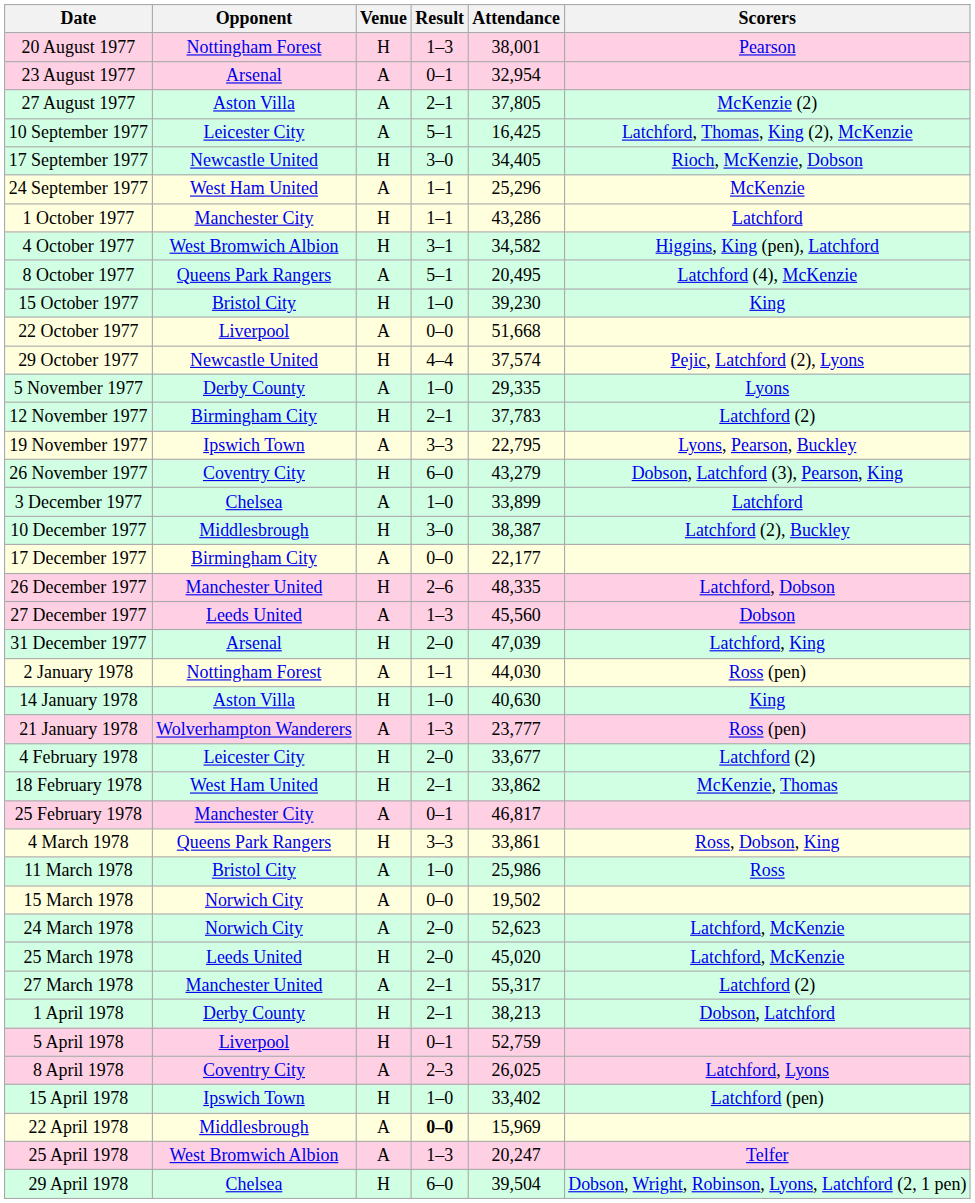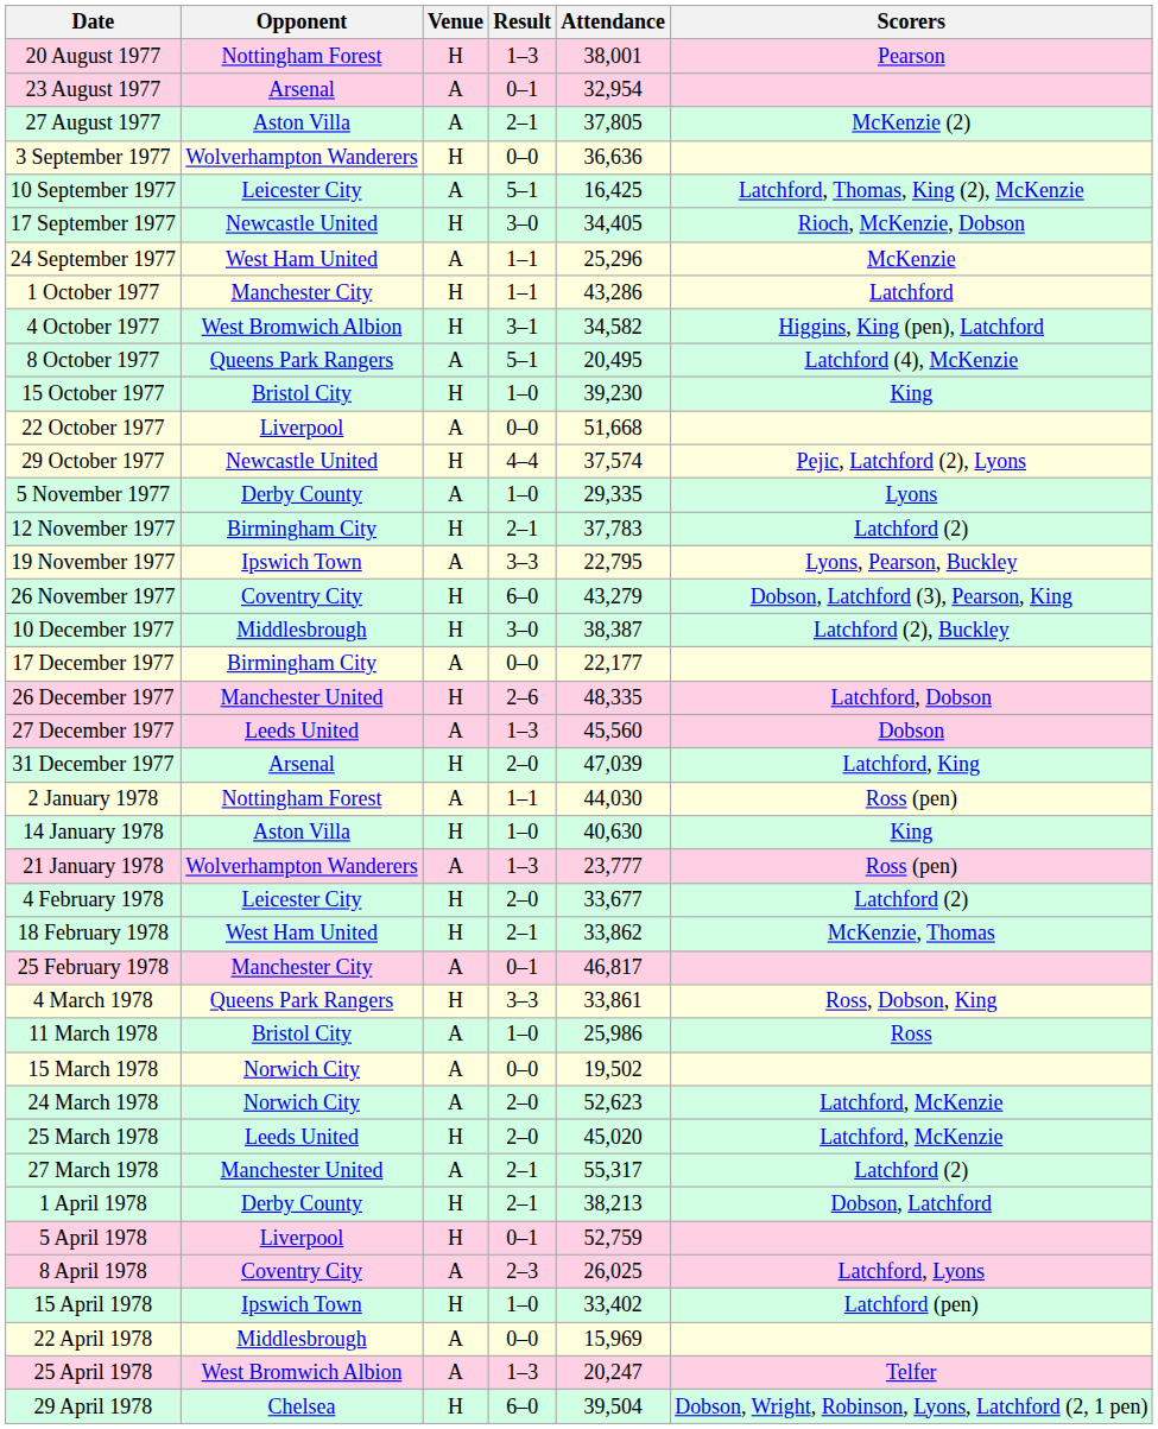 <table class="wikitable sortable" style="text-align:center">
 <tr>
 <th>Date</th>
 <th>Opponent</th>
 <th>Venue</th>
 <th>Result</th>
 <th>Attendance</th>
 <th>Scorers</th>
 </tr>
 <tr style="background-color: #ffd0e3;">
 <td>20 August 1977</td>
 <td><a href='#'>Nottingham Forest</a></td>
 <td>H</td>
 <td>1–3</td>
 <td>38,001</td>
 <td><a href='#'>Pearson</a></td>
 </tr>
 <tr style="background-color: #ffd0e3;">
 <td>23 August 1977</td>
 <td><a href='#'>Arsenal</a></td>
 <td>A</td>
 <td>0–1</td>
 <td>32,954</td>
 <td></td>
 </tr>
 <tr style="background-color: #d0ffe3;">
 <td>27 August 1977</td>
 <td><a href='#'>Aston Villa</a></td>
 <td>A</td>
 <td>2–1</td>
 <td>37,805</td>
 <td><a href='#'>McKenzie</a> (2)</td>
+</tr>
+<tr style="background-color: #ffffdd;">
+<td>3 September 1977</td>
+<td><a href='#'>Wolverhampton Wanderers</a></td>
+<td>H</td>
+<td>0–0</td>
+<td>36,636</td>
+<td></td>
 </tr>
 <tr style="background-color: #d0ffe3;">
 <td>10 September 1977</td>
 <td><a href='#'>Leicester City</a></td>
 <td>A</td>
 <td>5–1</td>
 <td>16,425</td>
 <td><a href='#'>Latchford</a>, <a href='#'>Thomas</a>, <a href='#'>King</a> (2), <a href='#'>McKenzie</a></td>
 </tr>
 <tr style="background-color: #d0ffe3;">
 <td>17 September 1977</td>
 <td><a href='#'>Newcastle United</a></td>
 <td>H</td>
 <td>3–0</td>
 <td>34,405</td>
 <td><a href='#'>Rioch</a>, <a href='#'>McKenzie</a>, <a href='#'>Dobson</a></td>
 </tr>
 <tr style="background-color: #ffffdd;">
 <td>24 September 1977</td>
 <td><a href='#'>West Ham United</a></td>
 <td>A</td>
 <td>1–1</td>
 <td>25,296</td>
 <td><a href='#'>McKenzie</a></td>
 </tr>
 <tr style="background-color: #ffffdd;">
 <td>1 October 1977</td>
 <td><a href='#'>Manchester City</a></td>
 <td>H</td>
 <td>1–1</td>
 <td>43,286</td>
 <td><a href='#'>Latchford</a></td>
 </tr>
 <tr style="background-color: #d0ffe3;">
 <td>4 October 1977</td>
 <td><a href='#'>West Bromwich Albion</a></td>
 <td>H</td>
 <td>3–1</td>
 <td>34,582</td>
 <td><a href='#'>Higgins</a>, <a href='#'>King</a> (pen), <a href='#'>Latchford</a></td>
 </tr>
 <tr style="background-color: #d0ffe3;">
 <td>8 October 1977</td>
 <td><a href='#'>Queens Park Rangers</a></td>
 <td>A</td>
 <td>5–1</td>
 <td>20,495</td>
 <td><a href='#'>Latchford</a> (4), <a href='#'>McKenzie</a></td>
 </tr>
 <tr style="background-color: #d0ffe3;">
 <td>15 October 1977</td>
 <td><a href='#'>Bristol City</a></td>
 <td>H</td>
 <td>1–0</td>
 <td>39,230</td>
 <td><a href='#'>King</a></td>
 </tr>
 <tr style="background-color: #ffffdd;">
 <td>22 October 1977</td>
 <td><a href='#'>Liverpool</a></td>
 <td>A</td>
 <td>0–0</td>
 <td>51,668</td>
 <td></td>
 </tr>
 <tr style="background-color: #ffffdd;">
 <td>29 October 1977</td>
 <td><a href='#'>Newcastle United</a></td>
 <td>H</td>
 <td>4–4</td>
 <td>37,574</td>
 <td><a href='#'>Pejic</a>, <a href='#'>Latchford</a> (2), <a href='#'>Lyons</a></td>
 </tr>
 <tr style="background-color: #d0ffe3;">
 <td>5 November 1977</td>
 <td><a href='#'>Derby County</a></td>
 <td>A</td>
 <td>1–0</td>
 <td>29,335</td>
 <td><a href='#'>Lyons</a></td>
 </tr>
 <tr style="background-color: #d0ffe3;">
 <td>12 November 1977</td>
 <td><a href='#'>Birmingham City</a></td>
 <td>H</td>
 <td>2–1</td>
 <td>37,783</td>
 <td><a href='#'>Latchford</a> (2)</td>
 </tr>
 <tr style="background-color: #ffffdd;">
 <td>19 November 1977</td>
 <td><a href='#'>Ipswich Town</a></td>
 <td>A</td>
 <td>3–3</td>
 <td>22,795</td>
 <td><a href='#'>Lyons</a>, <a href='#'>Pearson</a>, <a href='#'>Buckley</a></td>
 </tr>
 <tr style="background-color: #d0ffe3;">
 <td>26 November 1977</td>
 <td><a href='#'>Coventry City</a></td>
 <td>H</td>
 <td>6–0</td>
 <td>43,279</td>
 <td><a href='#'>Dobson</a>, <a href='#'>Latchford</a> (3), <a href='#'>Pearson</a>, <a href='#'>King</a></td>
-</tr>
-<tr style="background-color: #d0ffe3;">
-<td>3 December 1977</td>
-<td><a href='#'>Chelsea</a></td>
-<td>A</td>
-<td>1–0</td>
-<td>33,899</td>
-<td><a href='#'>Latchford</a></td>
 </tr>
 <tr style="background-color: #d0ffe3;">
 <td>10 December 1977</td>
 <td><a href='#'>Middlesbrough</a></td>
 <td>H</td>
 <td>3–0</td>
 <td>38,387</td>
 <td><a href='#'>Latchford</a> (2), <a href='#'>Buckley</a></td>
 </tr>
 <tr style="background-color: #ffffdd;">
 <td>17 December 1977</td>
 <td><a href='#'>Birmingham City</a></td>
 <td>A</td>
 <td>0–0</td>
 <td>22,177</td>
 <td></td>
 </tr>
 <tr style="background-color: #ffd0e3;">
 <td>26 December 1977</td>
 <td><a href='#'>Manchester United</a></td>
 <td>H</td>
 <td>2–6</td>
 <td>48,335</td>
 <td><a href='#'>Latchford</a>, <a href='#'>Dobson</a></td>
 </tr>
 <tr style="background-color: #ffd0e3;">
 <td>27 December 1977</td>
 <td><a href='#'>Leeds United</a></td>
 <td>A</td>
 <td>1–3</td>
 <td>45,560</td>
 <td><a href='#'>Dobson</a></td>
 </tr>
 <tr style="background-color: #d0ffe3;">
 <td>31 December 1977</td>
 <td><a href='#'>Arsenal</a></td>
 <td>H</td>
 <td>2–0</td>
 <td>47,039</td>
 <td><a href='#'>Latchford</a>, <a href='#'>King</a></td>
 </tr>
 <tr style="background-color: #ffffdd;">
 <td>2 January 1978</td>
 <td><a href='#'>Nottingham Forest</a></td>
 <td>A</td>
 <td>1–1</td>
 <td>44,030</td>
 <td><a href='#'>Ross</a> (pen)</td>
 </tr>
 <tr style="background-color: #d0ffe3;">
 <td>14 January 1978</td>
 <td><a href='#'>Aston Villa</a></td>
 <td>H</td>
 <td>1–0</td>
 <td>40,630</td>
 <td><a href='#'>King</a></td>
 </tr>
 <tr style="background-color: #ffd0e3;">
 <td>21 January 1978</td>
 <td><a href='#'>Wolverhampton Wanderers</a></td>
 <td>A</td>
 <td>1–3</td>
 <td>23,777</td>
 <td><a href='#'>Ross</a> (pen)</td>
 </tr>
 <tr style="background-color: #d0ffe3;">
 <td>4 February 1978</td>
 <td><a href='#'>Leicester City</a></td>
 <td>H</td>
 <td>2–0</td>
 <td>33,677</td>
 <td><a href='#'>Latchford</a> (2)</td>
 </tr>
 <tr style="background-color: #d0ffe3;">
 <td>18 February 1978</td>
 <td><a href='#'>West Ham United</a></td>
 <td>H</td>
 <td>2–1</td>
 <td>33,862</td>
 <td><a href='#'>McKenzie</a>, <a href='#'>Thomas</a></td>
 </tr>
 <tr style="background-color: #ffd0e3;">
 <td>25 February 1978</td>
 <td><a href='#'>Manchester City</a></td>
 <td>A</td>
 <td>0–1</td>
 <td>46,817</td>
 <td></td>
 </tr>
 <tr style="background-color: #ffffdd;">
 <td>4 March 1978</td>
 <td><a href='#'>Queens Park Rangers</a></td>
 <td>H</td>
 <td>3–3</td>
 <td>33,861</td>
 <td><a href='#'>Ross</a>, <a href='#'>Dobson</a>, <a href='#'>King</a></td>
 </tr>
 <tr style="background-color: #d0ffe3;">
 <td>11 March 1978</td>
 <td><a href='#'>Bristol City</a></td>
 <td>A</td>
 <td>1–0</td>
 <td>25,986</td>
 <td><a href='#'>Ross</a></td>
 </tr>
 <tr style="background-color: #ffffdd;">
 <td>15 March 1978</td>
 <td><a href='#'>Norwich City</a></td>
 <td>A</td>
 <td>0–0</td>
 <td>19,502</td>
 <td></td>
 </tr>
 <tr style="background-color: #d0ffe3;">
 <td>24 March 1978</td>
 <td><a href='#'>Norwich City</a></td>
 <td>A</td>
 <td>2–0</td>
 <td>52,623</td>
 <td><a href='#'>Latchford</a>, <a href='#'>McKenzie</a></td>
 </tr>
 <tr style="background-color: #d0ffe3;">
 <td>25 March 1978</td>
 <td><a href='#'>Leeds United</a></td>
 <td>H</td>
 <td>2–0</td>
 <td>45,020</td>
 <td><a href='#'>Latchford</a>, <a href='#'>McKenzie</a></td>
 </tr>
 <tr style="background-color: #d0ffe3;">
 <td>27 March 1978</td>
 <td><a href='#'>Manchester United</a></td>
 <td>A</td>
 <td>2–1</td>
 <td>55,317</td>
 <td><a href='#'>Latchford</a> (2)</td>
 </tr>
 <tr style="background-color: #d0ffe3;">
 <td>1 April 1978</td>
 <td><a href='#'>Derby County</a></td>
 <td>H</td>
 <td>2–1</td>
 <td>38,213</td>
 <td><a href='#'>Dobson</a>, <a href='#'>Latchford</a></td>
 </tr>
 <tr style="background-color: #ffd0e3;">
 <td>5 April 1978</td>
 <td><a href='#'>Liverpool</a></td>
 <td>H</td>
 <td>0–1</td>
 <td>52,759</td>
 <td></td>
 </tr>
 <tr style="background-color: #ffd0e3;">
 <td>8 April 1978</td>
 <td><a href='#'>Coventry City</a></td>
 <td>A</td>
 <td>2–3</td>
 <td>26,025</td>
 <td><a href='#'>Latchford</a>, <a href='#'>Lyons</a></td>
 </tr>
 <tr style="background-color: #d0ffe3;">
 <td>15 April 1978</td>
 <td><a href='#'>Ipswich Town</a></td>
 <td>H</td>
 <td>1–0</td>
 <td>33,402</td>
 <td><a href='#'>Latchford</a> (pen)</td>
 </tr>
 <tr style="background-color: #ffffdd;">
 <td>22 April 1978</td>
 <td><a href='#'>Middlesbrough</a></td>
 <td>A</td>
-<td><strong>0–0</strong></td>
+<td>0–0</td>
 <td>15,969</td>
 <td></td>
 </tr>
 <tr style="background-color: #ffd0e3;">
 <td>25 April 1978</td>
 <td><a href='#'>West Bromwich Albion</a></td>
 <td>A</td>
 <td>1–3</td>
 <td>20,247</td>
 <td><a href='#'>Telfer</a></td>
 </tr>
 <tr style="background-color: #d0ffe3;">
 <td>29 April 1978</td>
 <td><a href='#'>Chelsea</a></td>
 <td>H</td>
 <td>6–0</td>
 <td>39,504</td>
 <td><a href='#'>Dobson</a>, <a href='#'>Wright</a>, <a href='#'>Robinson</a>, <a href='#'>Lyons</a>, <a href='#'>Latchford</a> (2, 1 pen)</td>
 </tr>
 </table>
